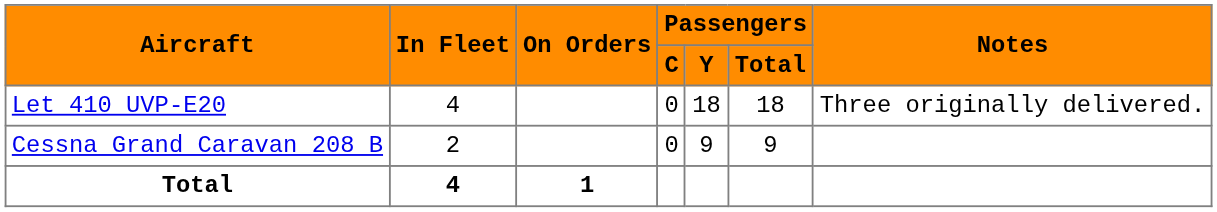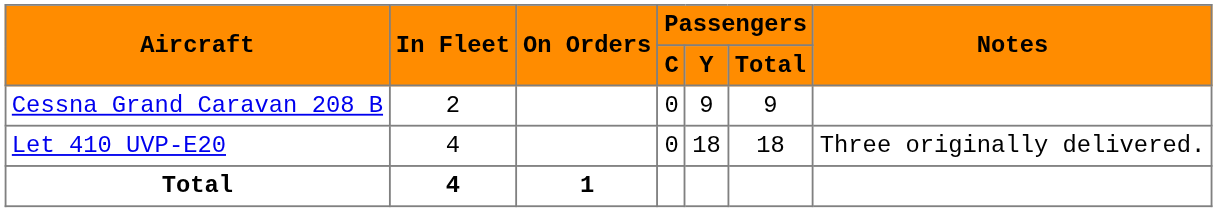 <table class="toccolours" border="1" cellpadding="3" style="margin:1em auto; border-collapse:collapse; text-align: center;">
 <tr style="background:darkorange;">
 <th rowspan=2>Aircraft</th>
 <th rowspan=2>In Fleet</th>
 <th rowspan=2>On Orders</th>
 <th colspan=3>Passengers</th>
 <th rowspan=2>Notes</th>
 </tr>
 <tr style="background:darkorange;">
 <th><abbr>C</abbr></th>
 <th><abbr>Y</abbr></th>
 <th>Total</th>
 </tr>
 <tr>
+<td align=left><a href='#'>Cessna Grand Caravan 208 B</a></td>
+<td>2</td>
+<td></td>
+<td>0</td>
+<td>9</td>
+<td>9</td>
+<td></td>
+</tr>
+<tr>
 <td align=left><a href='#'>Let 410 UVP-E20</a></td>
 <td>4</td>
 <td></td>
 <td>0</td>
 <td>18</td>
 <td>18</td>
 <td>Three originally delivered.</td>
-</tr>
-<tr>
-<td align=left><a href='#'>Cessna Grand Caravan 208 B</a></td>
-<td>2</td>
-<td></td>
-<td>0</td>
-<td>9</td>
-<td>9</td>
-<td></td>
 </tr>
 <tr>
 <th>Total</th>
 <th>4</th>
 <th>1</th>
 <td></td>
 <td></td>
 <td></td>
 <td></td>
 </tr>
 </table>
